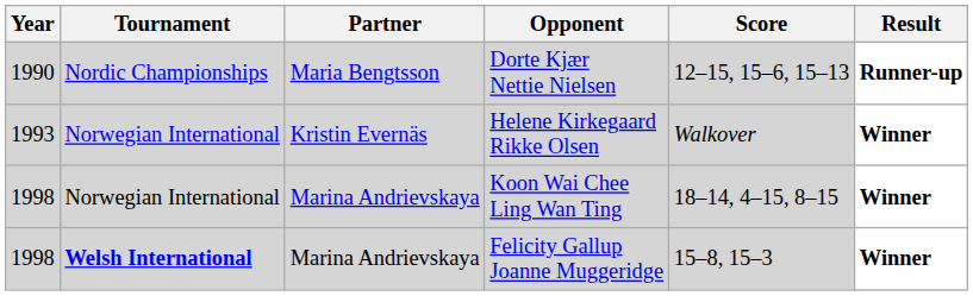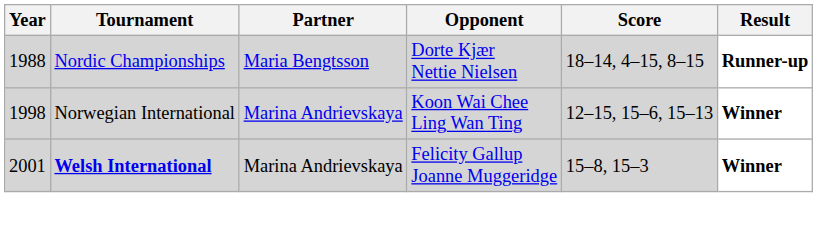 <table class="sortable wikitable" style="font-size: 90%">
 <tr>
 <th>Year</th>
 <th>Tournament</th>
 <th>Partner</th>
 <th>Opponent</th>
 <th>Score</th>
 <th>Result</th>
 </tr>
 <tr style="background:#D5D5D5">
-<td align="center">1990</td>
+<td align="center">1988</td>
 <td align="left"><a href='#'>Nordic Championships</a></td>
 <td align="left"> <a href='#'>Maria Bengtsson</a></td>
 <td align="left"> <a href='#'>Dorte Kjær</a><br> <a href='#'>Nettie Nielsen</a></td>
-<td align="left">12–15, 15–6, 15–13</td>
+<td align="left">18–14, 4–15, 8–15</td>
 <td style="text-align:left; background:white"> <strong>Runner-up</strong></td>
-</tr>
-<tr style="background:#D5D5D5">
-<td align="center">1993</td>
-<td align="left"><a href='#'>Norwegian International</a></td>
-<td align="left"> <a href='#'>Kristin Evernäs</a></td>
-<td align="left"> <a href='#'>Helene Kirkegaard</a><br> <a href='#'>Rikke Olsen</a></td>
-<td align="left"><em>Walkover</em></td>
-<td style="text-align:left; background:white"> <strong>Winner</strong></td>
 </tr>
 <tr style="background:#D5D5D5">
 <td align="center">1998</td>
 <td align="left">Norwegian International</td>
 <td align="left"> <a href='#'>Marina Andrievskaya</a></td>
 <td align="left"> <a href='#'>Koon Wai Chee</a><br> <a href='#'>Ling Wan Ting</a></td>
-<td align="left">18–14, 4–15, 8–15</td>
+<td align="left">12–15, 15–6, 15–13</td>
 <td style="text-align:left; background:white"> <strong>Winner</strong></td>
 </tr>
 <tr style="background:#D5D5D5">
-<td align="center">1998</td>
+<td align="center">2001</td>
 <td align="left"><strong><a href='#'>Welsh International</a></strong></td>
 <td align="left"> Marina Andrievskaya</td>
 <td align="left"> <a href='#'>Felicity Gallup</a><br> <a href='#'>Joanne Muggeridge</a></td>
 <td align="left">15–8, 15–3</td>
 <td style="text-align:left; background:white"> <strong>Winner</strong></td>
 </tr>
 </table>
